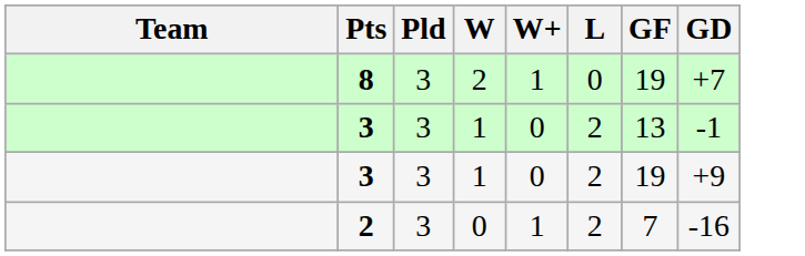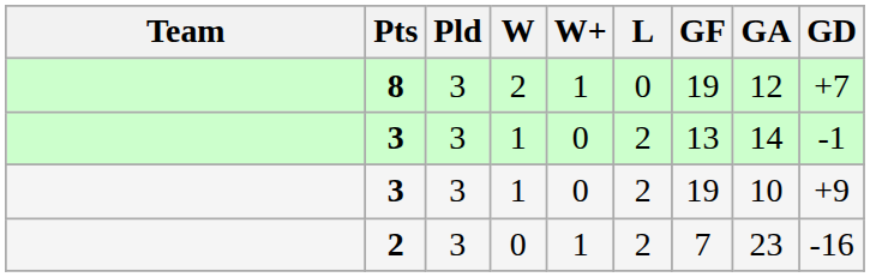 <table class="wikitable" style="text-align:center;">
 <tr>
 <th width=165>Team</th>
 <th width=20>Pts</th>
 <th width=20>Pld</th>
 <th width=20>W</th>
 <th width=20>W+</th>
 <th width=20>L</th>
 <th width=20>GF</th>
+<th width=20>GA</th>
 <th width=20>GD</th>
 </tr>
 <tr align=center style="background:#ccffcc;">
 <td style="text-align:left;"></td>
 <td><strong>8</strong></td>
 <td>3</td>
 <td>2</td>
 <td>1</td>
 <td>0</td>
 <td>19</td>
+<td>12</td>
 <td>+7</td>
 </tr>
 <tr align=center style="background:#ccffcc;">
 <td style="text-align:left;"></td>
 <td><strong>3</strong></td>
 <td>3</td>
 <td>1</td>
 <td>0</td>
 <td>2</td>
 <td>13</td>
+<td>14</td>
 <td>-1</td>
 </tr>
 <tr align=center style="background:#f5f5f5;">
 <td style="text-align:left;"></td>
 <td><strong>3</strong></td>
 <td>3</td>
 <td>1</td>
 <td>0</td>
 <td>2</td>
 <td>19</td>
+<td>10</td>
 <td>+9</td>
 </tr>
 <tr align=center style="background:#f5f5f5;">
 <td style="text-align:left;"></td>
 <td><strong>2</strong></td>
 <td>3</td>
 <td>0</td>
 <td>1</td>
 <td>2</td>
 <td>7</td>
+<td>23</td>
 <td>-16</td>
 </tr>
 </table>
